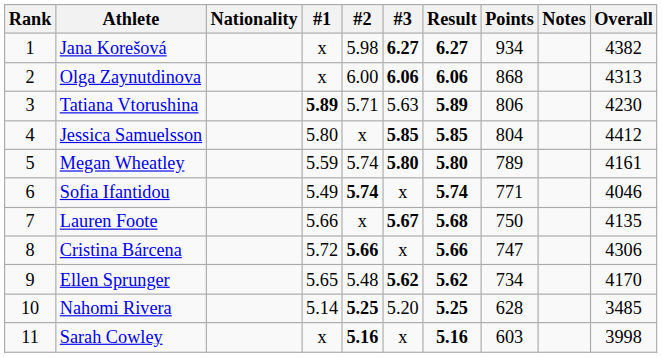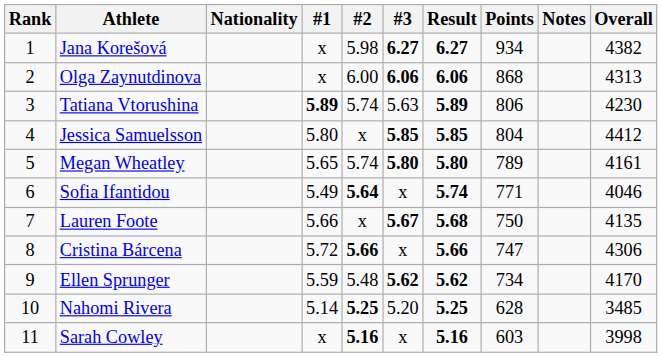 <table class="wikitable sortable" style="text-align:center">
 <tr>
 <th>Rank</th>
 <th>Athlete</th>
 <th>Nationality</th>
 <th>#1</th>
 <th>#2</th>
 <th>#3</th>
 <th>Result</th>
 <th>Points</th>
 <th>Notes</th>
 <th>Overall</th>
 </tr>
 <tr>
 <td>1</td>
 <td align=left><a href='#'>Jana Korešová</a></td>
 <td align=left></td>
 <td>x</td>
 <td>5.98</td>
 <td><strong>6.27</strong></td>
 <td><strong>6.27</strong></td>
 <td>934</td>
 <td></td>
 <td>4382</td>
 </tr>
 <tr>
 <td>2</td>
 <td align=left><a href='#'>Olga Zaynutdinova</a></td>
 <td align=left></td>
 <td>x</td>
 <td>6.00</td>
 <td><strong>6.06</strong></td>
 <td><strong>6.06</strong></td>
 <td>868</td>
 <td></td>
 <td>4313</td>
 </tr>
 <tr>
 <td>3</td>
 <td align=left><a href='#'>Tatiana Vtorushina</a></td>
 <td align=left></td>
 <td><strong>5.89</strong></td>
-<td>5.71</td>
+<td>5.74</td>
 <td>5.63</td>
 <td><strong>5.89</strong></td>
 <td>806</td>
 <td></td>
 <td>4230</td>
 </tr>
 <tr>
 <td>4</td>
 <td align=left><a href='#'>Jessica Samuelsson</a></td>
 <td align=left></td>
 <td>5.80</td>
 <td>x</td>
 <td><strong>5.85</strong></td>
 <td><strong>5.85</strong></td>
 <td>804</td>
 <td></td>
 <td>4412</td>
 </tr>
 <tr>
 <td>5</td>
 <td align=left><a href='#'>Megan Wheatley</a></td>
 <td align=left></td>
-<td>5.59</td>
+<td>5.65</td>
 <td>5.74</td>
 <td><strong>5.80</strong></td>
 <td><strong>5.80</strong></td>
 <td>789</td>
 <td></td>
 <td>4161</td>
 </tr>
 <tr>
 <td>6</td>
 <td align=left><a href='#'>Sofia Ifantidou</a></td>
 <td align=left></td>
 <td>5.49</td>
-<td><strong>5.74</strong></td>
+<td><strong>5.64</strong></td>
 <td>x</td>
 <td><strong>5.74</strong></td>
 <td>771</td>
 <td></td>
 <td>4046</td>
 </tr>
 <tr>
 <td>7</td>
 <td align=left><a href='#'>Lauren Foote</a></td>
 <td align=left></td>
 <td>5.66</td>
 <td>x</td>
 <td><strong>5.67</strong></td>
 <td><strong>5.68</strong></td>
 <td>750</td>
 <td></td>
 <td>4135</td>
 </tr>
 <tr>
 <td>8</td>
 <td align=left><a href='#'>Cristina Bárcena</a></td>
 <td align=left></td>
 <td>5.72</td>
 <td><strong>5.66</strong></td>
 <td>x</td>
 <td><strong>5.66</strong></td>
 <td>747</td>
 <td></td>
 <td>4306</td>
 </tr>
 <tr>
 <td>9</td>
 <td align=left><a href='#'>Ellen Sprunger</a></td>
 <td align=left></td>
-<td>5.65</td>
+<td>5.59</td>
 <td>5.48</td>
 <td><strong>5.62</strong></td>
 <td><strong>5.62</strong></td>
 <td>734</td>
 <td></td>
 <td>4170</td>
 </tr>
 <tr>
 <td>10</td>
 <td align=left><a href='#'>Nahomi Rivera</a></td>
 <td align=left></td>
 <td>5.14</td>
 <td><strong>5.25</strong></td>
 <td>5.20</td>
 <td><strong>5.25</strong></td>
 <td>628</td>
 <td></td>
 <td>3485</td>
 </tr>
 <tr>
 <td>11</td>
 <td align=left><a href='#'>Sarah Cowley</a></td>
 <td align=left></td>
 <td>x</td>
 <td><strong>5.16</strong></td>
 <td>x</td>
 <td><strong>5.16</strong></td>
 <td>603</td>
 <td></td>
 <td>3998</td>
 </tr>
 </table>
